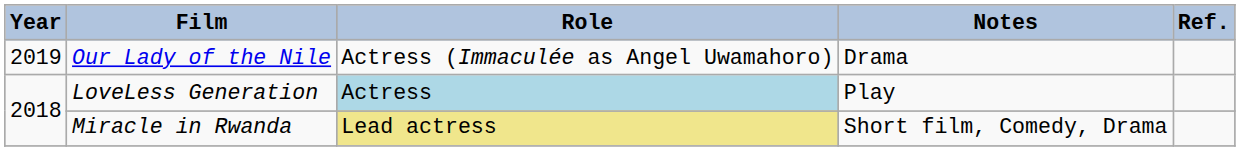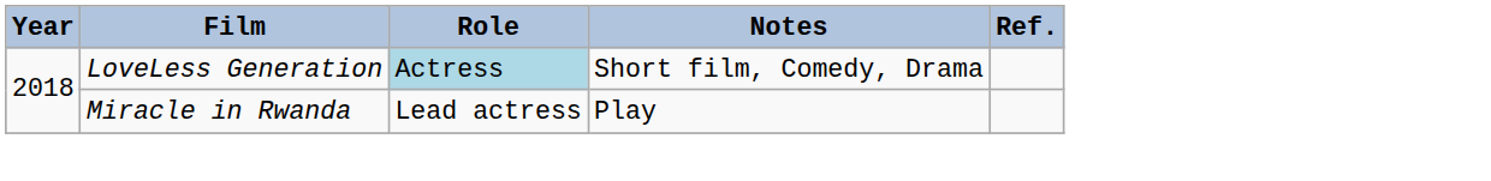 <table class="wikitable">
 <tr>
 <th style="background:#B0C4DE;">Year</th>
 <th style="background:#B0C4DE;">Film</th>
 <th style="background:#B0C4DE;">Role</th>
 <th style="background:#B0C4DE;">Notes</th>
 <th style="background:#B0C4DE;">Ref.</th>
 </tr>
 <tr>
-<td>2019</td>
-<td><em><a href='#'>Our Lady of the Nile</a></em></td>
-<td>Actress (<em>Immaculée</em> as Angel Uwamahoro)</td>
-<td>Drama</td>
-<td></td>
-</tr>
-<tr>
 <td rowspan=2>2018</td>
 <td><em>LoveLess Generation</em></td>
 <td style="background: lightblue;">Actress</td>
-<td>Play</td>
+<td>Short film, Comedy, Drama</td>
 <td></td>
 </tr>
 <tr>
 <td><em>Miracle in Rwanda</em></td>
-<td style="background: khaki;">Lead actress</td>
-<td>Short film, Comedy, Drama</td>
+<td>Lead actress</td>
+<td>Play</td>
 <td></td>
 </tr>
 </table>
